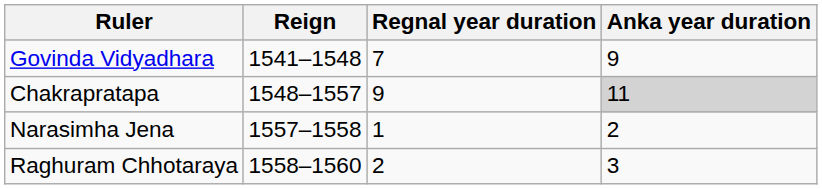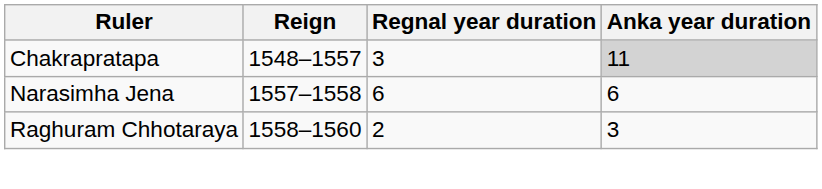 <table class="wikitable">
 <tr>
 <th>Ruler</th>
 <th>Reign</th>
 <th>Regnal year duration</th>
 <th>Anka year duration</th>
 </tr>
 <tr>
-<td><a href='#'>Govinda Vidyadhara</a></td>
-<td>1541–1548</td>
-<td>7</td>
-<td>9</td>
-</tr>
-<tr>
 <td>Chakrapratapa</td>
 <td>1548–1557</td>
-<td>9</td>
+<td>3</td>
 <td style="background: lightgrey;">11</td>
 </tr>
 <tr>
 <td>Narasimha Jena</td>
 <td>1557–1558</td>
-<td>1</td>
-<td>2</td>
+<td>6</td>
+<td>6</td>
 </tr>
 <tr>
 <td>Raghuram Chhotaraya</td>
 <td>1558–1560</td>
 <td>2</td>
 <td>3</td>
 </tr>
 </table>
